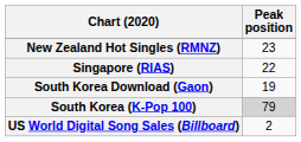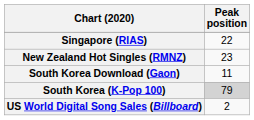 <table class="wikitable sortable plainrowheaders" style="text-align:center">
 <tr>
 <th scope="col">Chart (2020)</th>
 <th scope="col">Peak<br>position</th>
 </tr>
 <tr>
 </tr>
 <tr>
 </tr>
 <tr>
+<th scope="row">Singapore (<a href='#'>RIAS</a>)</th>
+<td>22</td>
+</tr>
+<tr>
 <th scope="row">New Zealand Hot Singles (<a href='#'>RMNZ</a>)</th>
 <td>23</td>
 </tr>
 <tr>
-<th scope="row">Singapore (<a href='#'>RIAS</a>)</th>
-<td>22</td>
-</tr>
-<tr>
 <th scope="row">South Korea Download (<a href='#'>Gaon</a>)</th>
-<td>19</td>
+<td>11</td>
 </tr>
 <tr>
 <th scope="row">South Korea (<a href='#'>K-Pop 100</a>)</th>
 <td style="background: lightgrey;">79</td>
 </tr>
 <tr>
 <th scope="row">US <a href='#'>World Digital Song Sales</a> (<em><a href='#'>Billboard</a></em>)</th>
 <td>2</td>
 </tr>
 </table>
